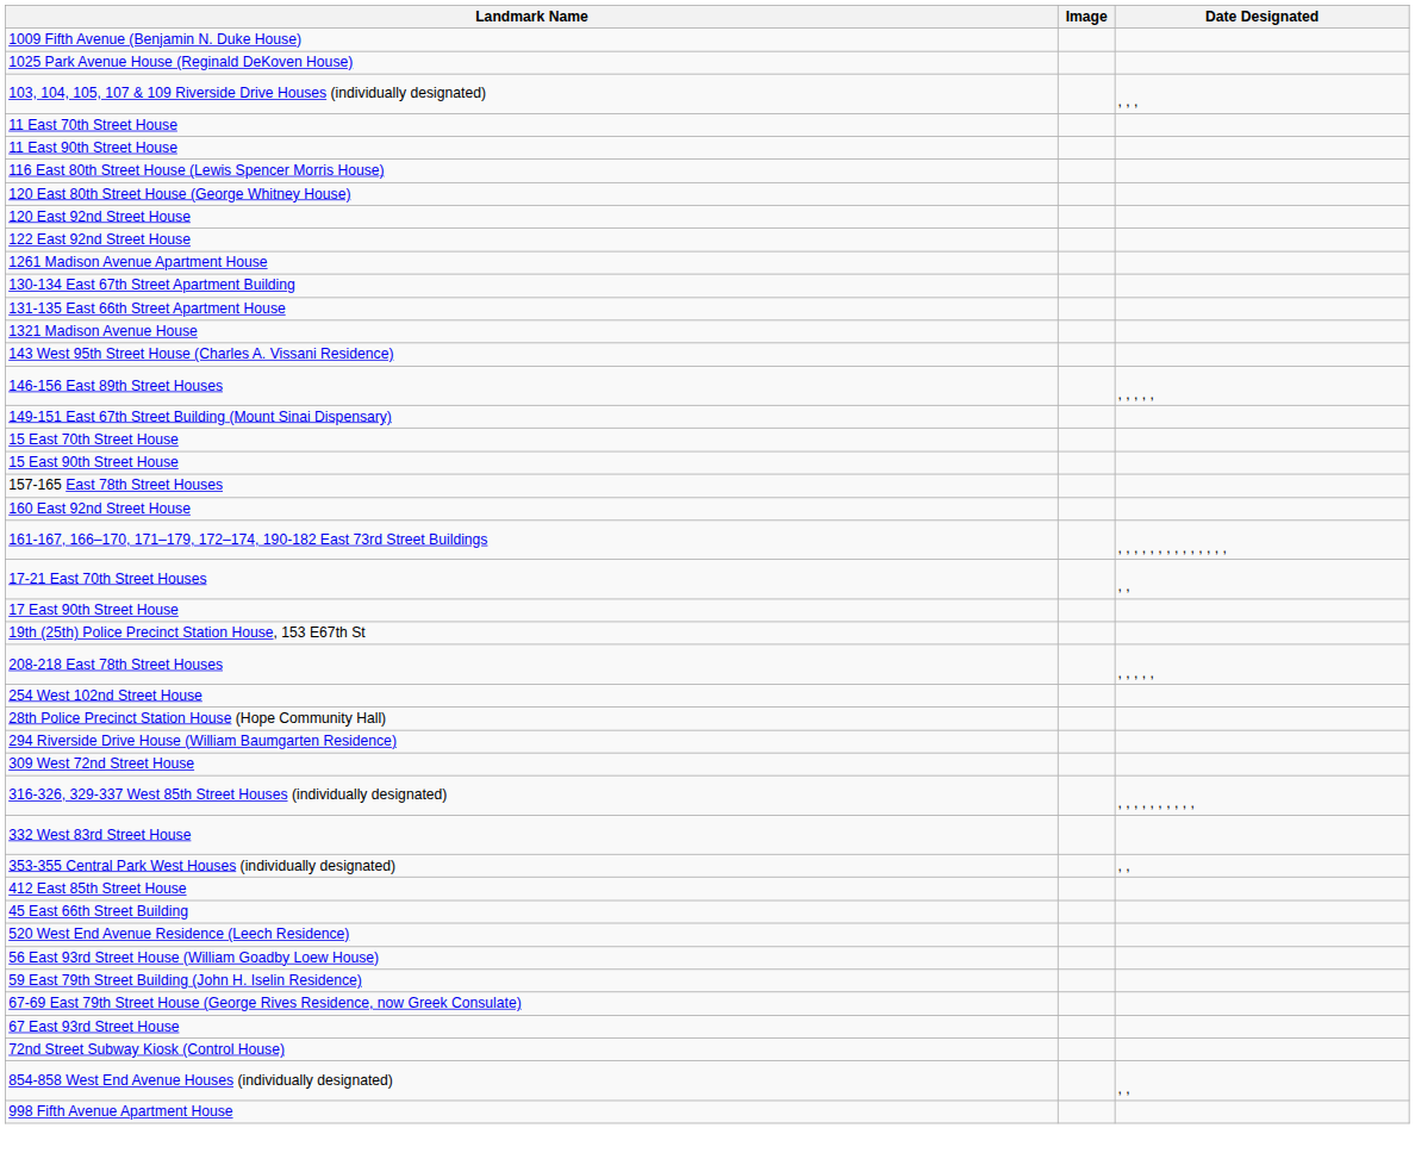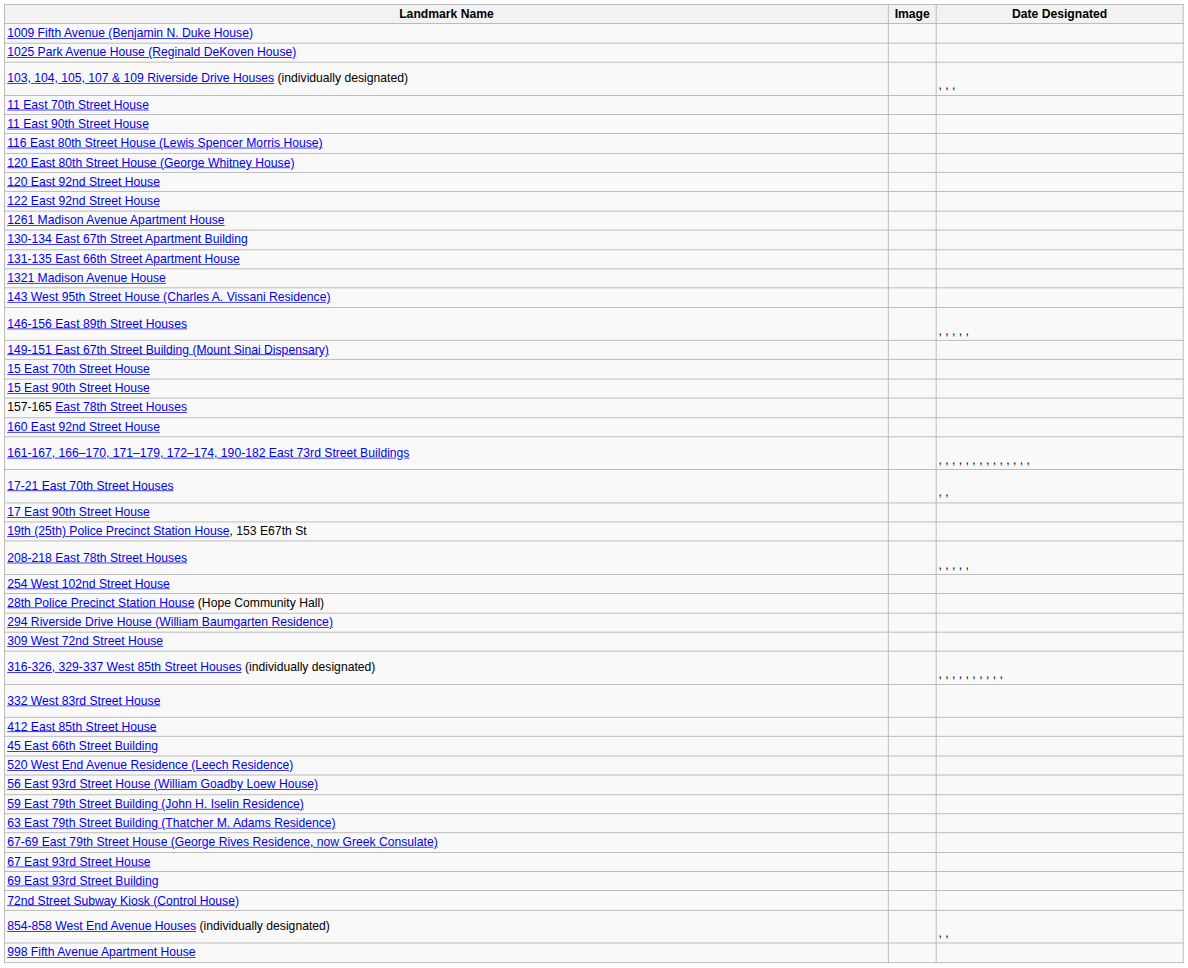 <table class="wikitable sortable" style="width:98%">
 <tr>
 <th width = 75%><strong>Landmark Name</strong></th>
 <th width = 4% class="unsortable"><strong>Image</strong></th>
 <th><strong>Date Designated</strong></th>
 </tr>
 <tr>
 <td><a href='#'>1009 Fifth Avenue (Benjamin N. Duke House)</a></td>
 <td></td>
 <td> </td>
 </tr>
 <tr>
 <td><a href='#'>1025 Park Avenue House (Reginald DeKoven House)</a></td>
 <td></td>
 <td> </td>
 </tr>
 <tr>
 <td><a href='#'>103, 104, 105, 107 & 109 Riverside Drive Houses</a> (individually designated)</td>
 <td></td>
 <td><br>, ,  , </td>
 </tr>
 <tr>
 <td><a href='#'>11 East 70th Street House</a></td>
 <td></td>
 <td> </td>
 </tr>
 <tr>
 <td><a href='#'>11 East 90th Street House</a></td>
 <td></td>
 <td>  </td>
 </tr>
 <tr>
 <td><a href='#'>116 East 80th Street House (Lewis Spencer Morris House)</a></td>
 <td></td>
 <td> </td>
 </tr>
 <tr>
 <td><a href='#'>120 East 80th Street House (George Whitney House)</a></td>
 <td></td>
 <td> </td>
 </tr>
 <tr>
 <td><a href='#'>120 East 92nd Street House</a></td>
 <td></td>
 <td> </td>
 </tr>
 <tr>
 <td><a href='#'>122 East 92nd Street House</a> </td>
 <td></td>
 <td> </td>
 </tr>
 <tr>
 <td><a href='#'>1261 Madison Avenue Apartment House</a></td>
 <td></td>
 <td> </td>
 </tr>
 <tr>
 <td><a href='#'>130-134 East 67th Street Apartment Building</a> </td>
 <td></td>
 <td> </td>
 </tr>
 <tr>
 <td><a href='#'>131-135 East 66th Street Apartment House</a> </td>
 <td></td>
 <td> </td>
 </tr>
 <tr>
 <td><a href='#'>1321 Madison Avenue House</a> </td>
 <td></td>
 <td> </td>
 </tr>
 <tr>
 <td><a href='#'>143 West 95th Street House (Charles A. Vissani Residence)</a></td>
 <td></td>
 <td> </td>
 </tr>
 <tr>
 <td><a href='#'>146-156 East 89th Street Houses</a></td>
 <td></td>
 <td><br>, ,  ,  , , </td>
 </tr>
 <tr>
 <td><a href='#'>149-151 East 67th Street Building (Mount Sinai Dispensary)</a></td>
 <td></td>
 <td> </td>
 </tr>
 <tr>
 <td><a href='#'>15 East 70th Street House</a></td>
 <td></td>
 <td> </td>
 </tr>
 <tr>
 <td><a href='#'>15 East 90th Street House</a></td>
 <td></td>
 <td> </td>
 </tr>
 <tr>
 <td>157-165 <a href='#'>East 78th Street Houses</a></td>
 <td></td>
 <td> </td>
 </tr>
 <tr>
 <td><a href='#'>160 East 92nd Street House</a> </td>
 <td></td>
 <td> </td>
 </tr>
 <tr>
 <td><a href='#'>161-167, 166–170, 171–179, 172–174, 190-182 East 73rd Street Buildings</a></td>
 <td></td>
 <td><br>,  , , , , , , , ,  ,  , , , , </td>
 </tr>
 <tr>
 <td><a href='#'>17-21 East 70th Street Houses</a></td>
 <td></td>
 <td><br>, ,  </td>
 </tr>
 <tr>
 <td><a href='#'>17 East 90th Street House</a></td>
 <td></td>
 <td> </td>
 </tr>
 <tr>
 <td><a href='#'>19th (25th) Police Precinct Station House</a>, 153 E67th St</td>
 <td></td>
 <td> </td>
 </tr>
 <tr>
 <td><a href='#'>208-218 East 78th Street Houses</a></td>
 <td></td>
 <td><br>, , , , , </td>
 </tr>
 <tr>
 <td><a href='#'>254 West 102nd Street House</a> </td>
 <td></td>
 <td> </td>
 </tr>
 <tr>
 <td><a href='#'>28th Police Precinct Station House</a> (Hope Community Hall)</td>
 <td></td>
 <td> </td>
 </tr>
 <tr>
 <td><a href='#'>294 Riverside Drive House (William Baumgarten Residence)</a> </td>
 <td></td>
 <td> </td>
 </tr>
 <tr>
 <td><a href='#'>309 West 72nd Street House</a></td>
 <td></td>
 <td> </td>
 </tr>
 <tr>
 <td><a href='#'>316-326, 329-337 West 85th Street Houses</a> (individually designated)</td>
 <td></td>
 <td><br>, , , ,  , , , , , , </td>
 </tr>
 <tr>
 <td><a href='#'>332 West 83rd Street House</a></td>
 <td></td>
 <td><br><br></td>
 </tr>
 <tr>
-<td><a href='#'>353-355 Central Park West Houses</a> (individually designated)</td>
-<td></td>
-<td> , , </td>
-</tr>
-<tr>
 <td><a href='#'>412 East 85th Street House</a>  </td>
 <td></td>
 <td> </td>
 </tr>
 <tr>
 <td><a href='#'>45 East 66th Street Building</a></td>
 <td></td>
 <td> </td>
 </tr>
 <tr>
 <td><a href='#'>520 West End Avenue Residence (Leech Residence)</a></td>
 <td></td>
 <td> </td>
 </tr>
 <tr>
 <td><a href='#'>56 East 93rd Street House (William Goadby Loew House)</a></td>
 <td></td>
 <td> </td>
 </tr>
 <tr>
 <td><a href='#'>59 East 79th Street Building (John H. Iselin Residence)</a></td>
 <td></td>
 <td> </td>
 </tr>
 <tr>
+<td><a href='#'>63 East 79th Street Building (Thatcher M. Adams Residence)</a></td>
+<td></td>
+<td> </td>
+</tr>
+<tr>
 <td><a href='#'>67-69 East 79th Street House (George Rives Residence, now Greek Consulate)</a></td>
 <td></td>
 <td> </td>
 </tr>
 <tr>
 <td><a href='#'>67 East 93rd Street House</a></td>
+<td></td>
+<td> </td>
+</tr>
+<tr>
+<td><a href='#'>69 East 93rd Street Building</a></td>
 <td></td>
 <td> </td>
 </tr>
 <tr>
 <td><a href='#'>72nd Street Subway Kiosk (Control House)</a></td>
 <td></td>
 <td> </td>
 </tr>
 <tr>
 <td><a href='#'>854-858 West End Avenue Houses</a> (individually designated)</td>
 <td></td>
 <td><br>, , </td>
 </tr>
 <tr>
 <td><a href='#'>998 Fifth Avenue Apartment House</a></td>
 <td></td>
 <td> </td>
 </tr>
 </table>
